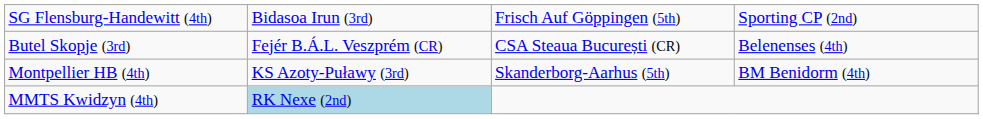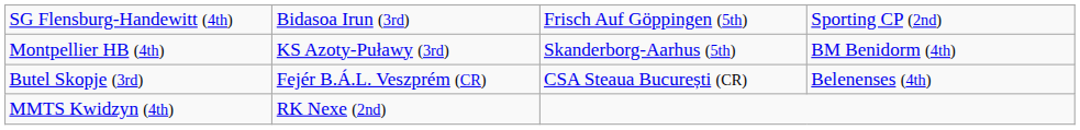 <table class="wikitable">
 <tr>
 <td width=220px> <a href='#'>SG Flensburg-Handewitt</a> <small>(<a href='#'>4th</a>)</small></td>
 <td width=220px> <a href='#'>Bidasoa Irun</a> <small>(<a href='#'>3rd</a>)</small></td>
 <td width=220px> <a href='#'>Frisch Auf Göppingen</a> <small>(<a href='#'>5th</a>)</small></td>
 <td width=220px> <a href='#'>Sporting CP</a> <small>(<a href='#'>2nd</a>)</small></td>
 </tr>
 <tr>
+<td> <a href='#'>Montpellier HB</a> <small>(<a href='#'>4th</a>)</small></td>
+<td> <a href='#'>KS Azoty-Puławy</a> <small>(<a href='#'>3rd</a>)</small></td>
+<td> <a href='#'>Skanderborg-Aarhus</a> <small>(<a href='#'>5th</a>)</small></td>
+<td> <a href='#'>BM Benidorm</a> <small>(<a href='#'>4th</a>)</small></td>
+</tr>
+<tr>
 <td> <a href='#'>Butel Skopje</a> <small>(<a href='#'>3rd</a>)</small></td>
 <td> <a href='#'>Fejér B.Á.L. Veszprém</a> <small>(<a href='#'>CR</a>)</small></td>
 <td> <a href='#'>CSA Steaua București</a> <small>(CR)</small></td>
 <td> <a href='#'>Belenenses</a> <small>(<a href='#'>4th</a>)</small></td>
 </tr>
 <tr>
-<td> <a href='#'>Montpellier HB</a> <small>(<a href='#'>4th</a>)</small></td>
-<td> <a href='#'>KS Azoty-Puławy</a> <small>(<a href='#'>3rd</a>)</small></td>
-<td> <a href='#'>Skanderborg-Aarhus</a> <small>(<a href='#'>5th</a>)</small></td>
-<td> <a href='#'>BM Benidorm</a> <small>(<a href='#'>4th</a>)</small></td>
-</tr>
-<tr>
 <td> <a href='#'>MMTS Kwidzyn</a> <small>(<a href='#'>4th</a>)</small></td>
-<td style="background: lightblue;"> <a href='#'>RK Nexe</a> <small>(<a href='#'>2nd</a>)</small></td>
+<td> <a href='#'>RK Nexe</a> <small>(<a href='#'>2nd</a>)</small></td>
 </tr>
 </table>
